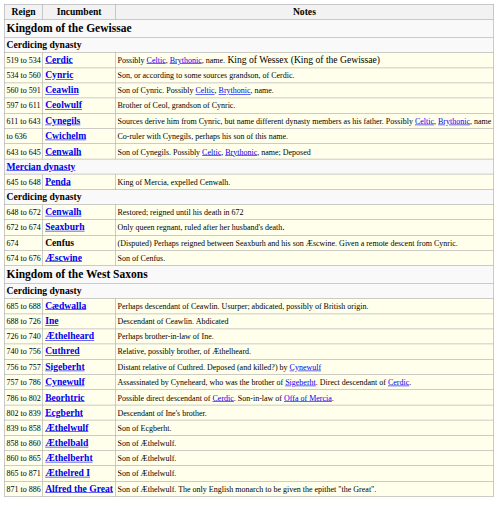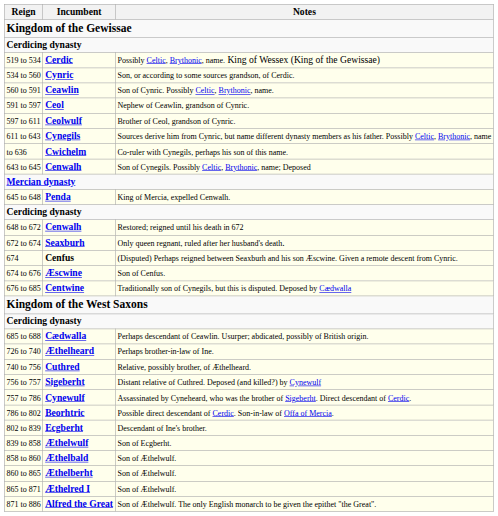 <table class="wikitable">
 <tr>
 <th>Reign</th>
 <th>Incumbent</th>
 <th>Notes</th>
 </tr>
 <tr>
 <td colspan="3"><strong><big>Kingdom of the Gewissae</big></strong></td>
 </tr>
 <tr>
 <td colspan="3"><strong>Cerdicing dynasty</strong></td>
 </tr>
 <tr valign=top bgcolor="#ffffec">
 <td><small>519 to 534</small></td>
 <td><strong><a href='#'>Cerdic</a></strong></td>
 <td><small>Possibly <a href='#'>Celtic</a>, <a href='#'>Brythonic</a>, name.</small> King of Wessex (King of the Gewissae)</td>
 </tr>
 <tr valign="top" bgcolor="#ffffec">
 <td><small>534 to 560</small></td>
 <td><strong><a href='#'>Cynric</a></strong></td>
 <td><small>Son, or according to some sources grandson, of Cerdic.</small></td>
 </tr>
 <tr valign="top" bgcolor="#ffffec">
 <td><small>560 to 591</small></td>
 <td><strong><a href='#'>Ceawlin</a></strong></td>
 <td><small>Son of Cynric. Possibly <a href='#'>Celtic</a>, <a href='#'>Brythonic</a>, name.</small></td>
+</tr>
+<tr valign="top" bgcolor="#ffffec">
+<td><small>591 to 597</small></td>
+<td><strong><a href='#'>Ceol</a></strong></td>
+<td><small>Nephew of Ceawlin, grandson of Cynric.</small></td>
 </tr>
 <tr valign="top" bgcolor="#ffffec">
 <td><small>597 to 611</small></td>
 <td><strong><a href='#'>Ceolwulf</a></strong></td>
 <td><small>Brother of Ceol, grandson of Cynric.</small></td>
 </tr>
 <tr valign="top" bgcolor="#ffffec">
 <td><small>611 to 643</small></td>
 <td><strong><a href='#'>Cynegils</a></strong></td>
 <td><small>Sources derive him from Cynric, but name different dynasty members as his father. Possibly <a href='#'>Celtic</a>, <a href='#'>Brythonic</a>, name</small></td>
 </tr>
 <tr valign="top" bgcolor="#ffffec">
 <td><small>  to 636</small></td>
 <td><strong><a href='#'>Cwichelm</a></strong></td>
 <td><small>Co-ruler with Cynegils, perhaps his son of this name.</small></td>
 </tr>
 <tr valign="top" bgcolor="#ffffec">
 <td><small>643 to 645</small></td>
 <td><strong><a href='#'>Cenwalh</a></strong></td>
 <td><small>Son of Cynegils. Possibly <a href='#'>Celtic</a>, <a href='#'>Brythonic</a>, name; Deposed</small></td>
 </tr>
 <tr>
 <td colspan="3"><strong><a href='#'>Mercian dynasty</a></strong></td>
 </tr>
 <tr valign="top" bgcolor="#ffffec">
 <td><small>645 to 648</small></td>
 <td><strong><a href='#'>Penda</a></strong></td>
 <td><small>King of Mercia, expelled Cenwalh.</small></td>
 </tr>
 <tr>
 <td colspan="3"><strong>Cerdicing dynasty</strong></td>
 </tr>
 <tr valign="top" bgcolor="#ffffec">
 <td><small>648 to 672</small></td>
 <td><strong><a href='#'>Cenwalh</a></strong></td>
 <td><small>Restored; reigned until his death in 672</small></td>
 </tr>
 <tr valign="top" bgcolor="#ffffec">
 <td><small>672 to 674</small></td>
 <td><strong><a href='#'>Seaxburh</a></strong></td>
 <td><small>Only queen regnant, ruled after her husband's death</small>.</td>
 </tr>
 <tr valign="top" bgcolor="#ffffec">
 <td><small>674</small></td>
 <td><strong>Cenfus</strong></td>
 <td><small>(Disputed) Perhaps reigned between Seaxburh and his son Æscwine. Given a remote descent from Cynric.</small></td>
 </tr>
 <tr valign="top" bgcolor="#ffffec">
 <td><small>674 to 676</small></td>
 <td><strong><a href='#'>Æscwine</a></strong></td>
 <td><small>Son of Cenfus.</small></td>
 </tr>
+<tr valign="top" bgcolor="#ffffec">
+<td><small>676 to 685</small></td>
+<td><strong><a href='#'>Centwine</a></strong></td>
+<td><small>Traditionally son of Cynegils, but this is disputed. Deposed by <a href='#'>Cædwalla</a></small></td>
+</tr>
 <tr>
 <td colspan="3"><strong><big>Kingdom of the West Saxons</big></strong></td>
 </tr>
 <tr>
 <td colspan="3"><strong>Cerdicing dynasty</strong></td>
 </tr>
 <tr valign="top" bgcolor="#ffffec">
 <td><small>685 to 688</small></td>
 <td><strong><a href='#'>Cædwalla</a></strong></td>
 <td><small>Perhaps descendant of Ceawlin. Usurper; abdicated, possibly of British origin.</small></td>
-</tr>
-<tr valign="top" bgcolor="#ffffec">
-<td><small>688 to 726</small></td>
-<td><strong><a href='#'>Ine</a></strong></td>
-<td><small>Descendant of Ceawlin. Abdicated</small></td>
 </tr>
 <tr valign="top" bgcolor="#ffffec">
 <td><small>726 to 740</small></td>
 <td><strong><a href='#'>Æthelheard</a></strong></td>
 <td><small>Perhaps brother-in-law of Ine.</small></td>
 </tr>
 <tr valign="top" bgcolor="#ffffec">
 <td><small>740 to 756</small></td>
 <td><strong><a href='#'>Cuthred</a></strong></td>
 <td><small>Relative, possibly brother, of Æthelheard.</small></td>
 </tr>
 <tr valign="top" bgcolor="#ffffec">
 <td><small>756 to 757</small></td>
 <td><strong><a href='#'>Sigeberht</a></strong></td>
 <td><small>Distant relative of Cuthred. Deposed (and killed?) by <a href='#'>Cynewulf</a></small></td>
 </tr>
 <tr valign="top" bgcolor="#ffffec">
 <td><small>757 to 786</small></td>
 <td><strong><a href='#'>Cynewulf</a></strong></td>
 <td><small>Assassinated by Cyneheard, who was the brother of <a href='#'>Sigeberht</a>. Direct descendant of <a href='#'>Cerdic</a>.</small></td>
 </tr>
 <tr valign="top" bgcolor="#ffffec">
 <td><small>786 to 802</small></td>
 <td><strong><a href='#'>Beorhtric</a></strong></td>
 <td><small>Possible direct descendant of <a href='#'>Cerdic</a>. Son-in-law of <a href='#'>Offa of Mercia</a>.</small></td>
 </tr>
 <tr valign="top" bgcolor="#ffffec">
 <td><small>802 to 839</small></td>
 <td><strong><a href='#'>Ecgberht</a></strong></td>
 <td><small>Descendant of Ine's brother.</small></td>
 </tr>
 <tr valign="top" bgcolor="#ffffec">
 <td><small>839 to 858</small></td>
 <td><strong><a href='#'>Æthelwulf</a></strong></td>
 <td><small>Son of Ecgberht.</small></td>
 </tr>
 <tr valign="top" bgcolor="#ffffec">
 <td><small>858 to 860</small></td>
 <td><strong><a href='#'>Æthelbald</a></strong></td>
 <td><small>Son of Æthelwulf.</small></td>
 </tr>
 <tr valign="top" bgcolor="#ffffec">
 <td><small>860 to 865</small></td>
 <td><strong><a href='#'>Æthelberht</a></strong></td>
 <td><small>Son of Æthelwulf.</small></td>
 </tr>
 <tr valign="top" bgcolor="#ffffec">
 <td><small>865 to 871</small></td>
 <td><strong><a href='#'>Æthelred I</a></strong></td>
 <td><small>Son of Æthelwulf.</small></td>
 </tr>
 <tr valign="top" bgcolor="#ffffec">
 <td><small>871 to 886</small></td>
 <td><strong><a href='#'>Alfred the Great</a></strong></td>
 <td><small>Son of Æthelwulf. The only English monarch to be given the epithet "the Great".</small></td>
 </tr>
 </table>
